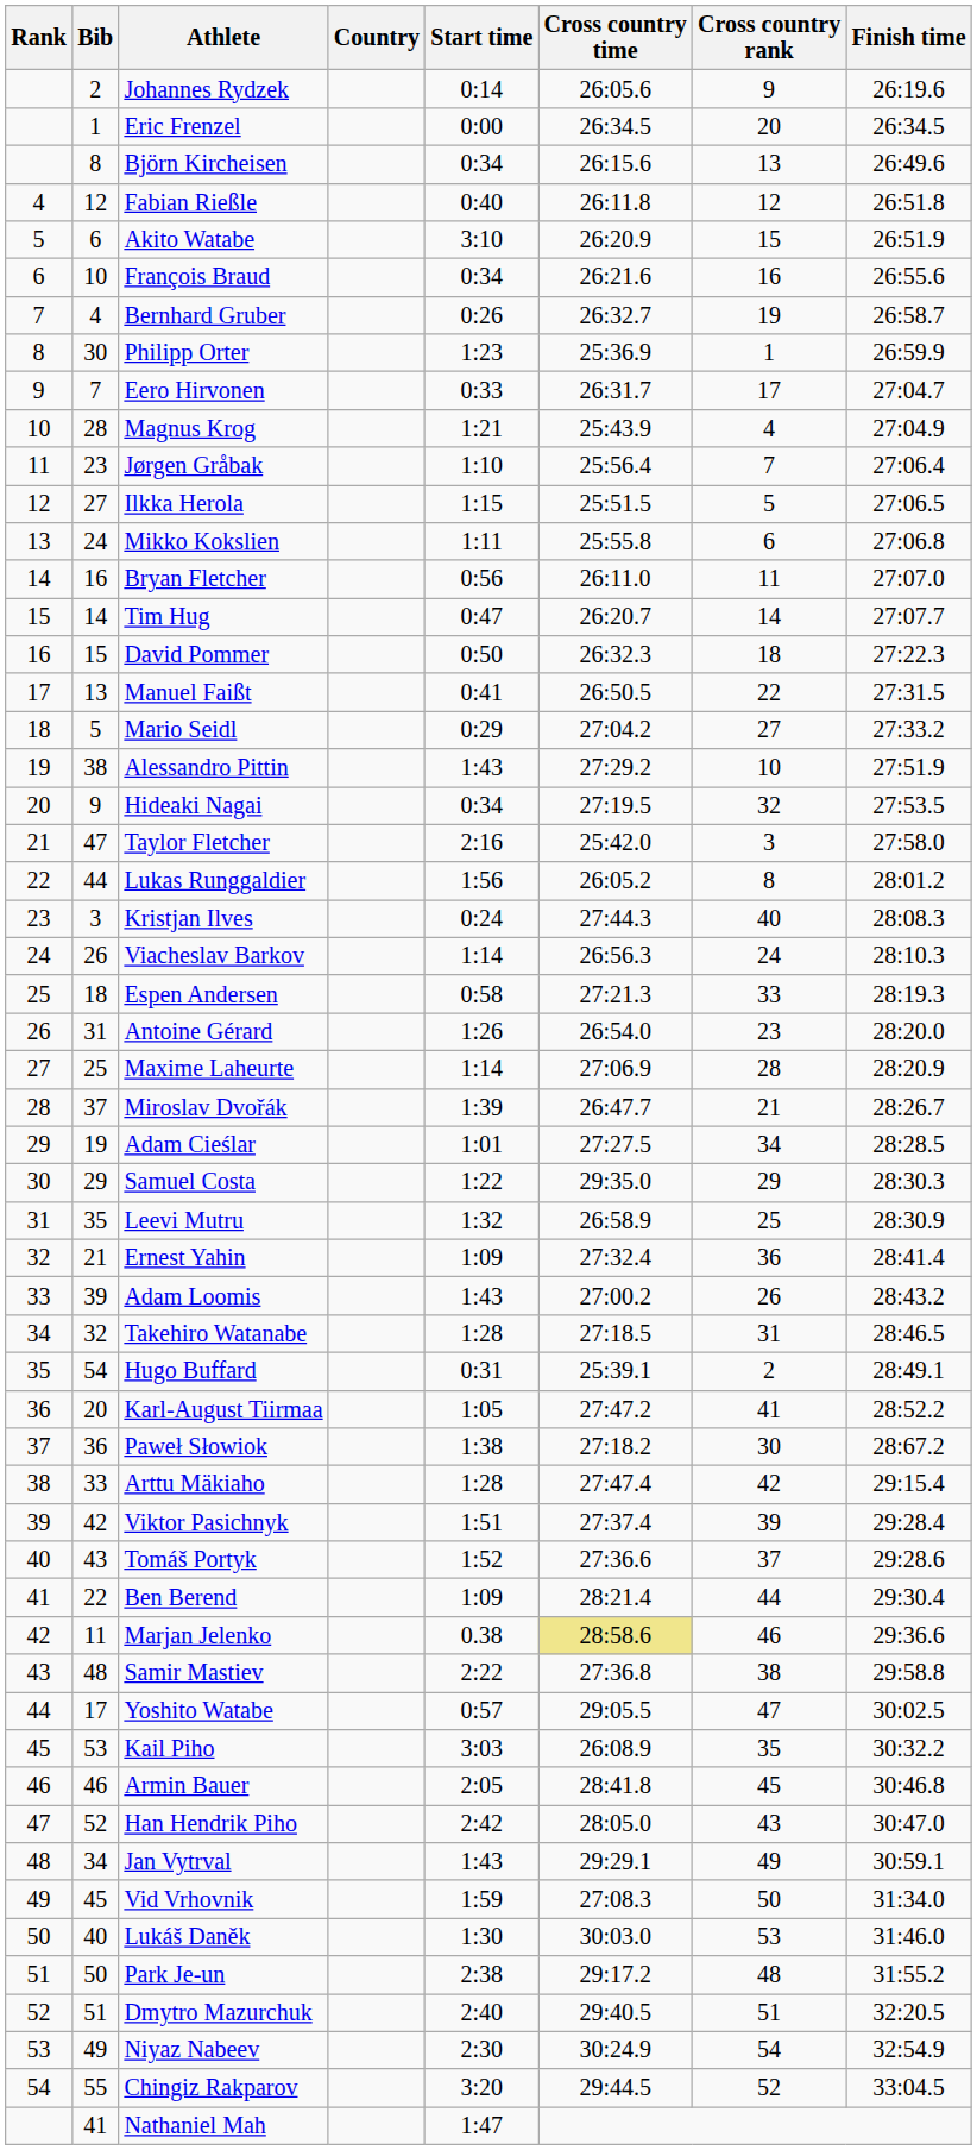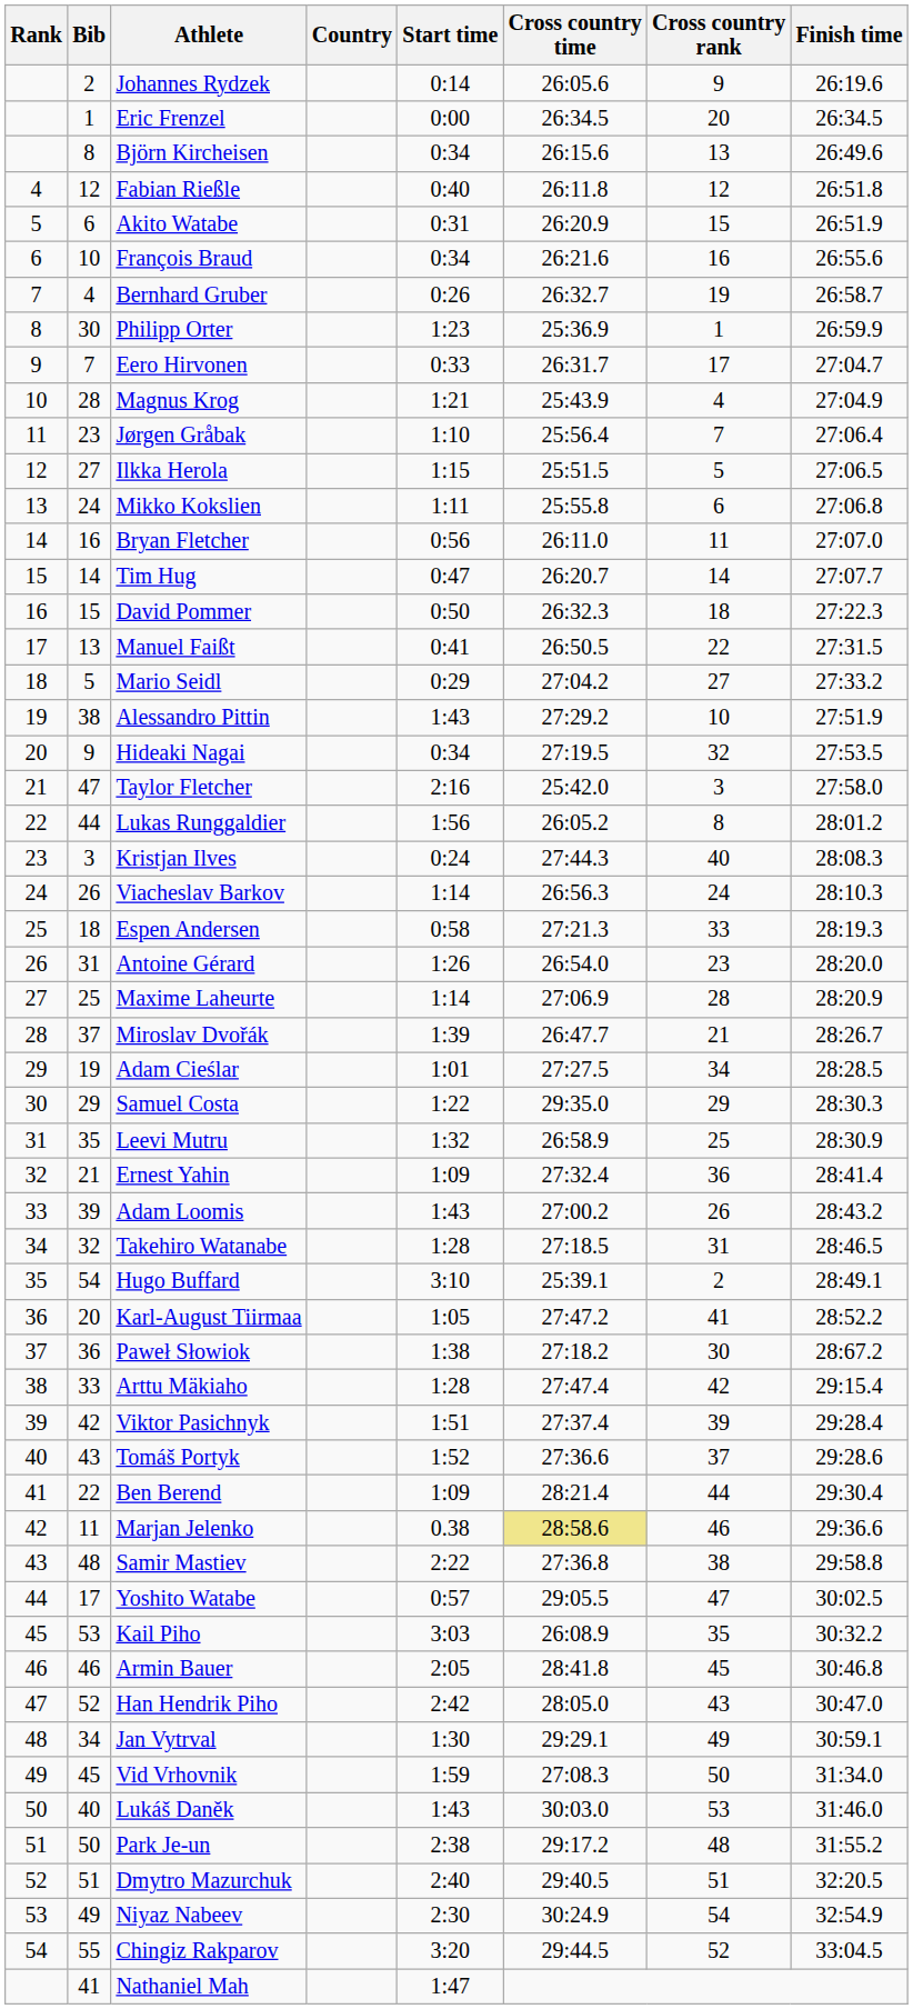 <table class="wikitable sortable" style="text-align:center">
 <tr>
 <th>Rank</th>
 <th>Bib</th>
 <th>Athlete</th>
 <th>Country</th>
 <th>Start time</th>
 <th>Cross country<br>time</th>
 <th>Cross country<br>rank</th>
 <th>Finish time</th>
 </tr>
 <tr>
 <td></td>
 <td>2</td>
 <td align=left><a href='#'>Johannes Rydzek</a></td>
 <td align=left></td>
 <td>0:14</td>
 <td>26:05.6</td>
 <td>9</td>
 <td>26:19.6</td>
 </tr>
 <tr>
 <td></td>
 <td>1</td>
 <td align=left><a href='#'>Eric Frenzel</a></td>
 <td align=left></td>
 <td>0:00</td>
 <td>26:34.5</td>
 <td>20</td>
 <td>26:34.5</td>
 </tr>
 <tr>
 <td></td>
 <td>8</td>
 <td align=left><a href='#'>Björn Kircheisen</a></td>
 <td align=left></td>
 <td>0:34</td>
 <td>26:15.6</td>
 <td>13</td>
 <td>26:49.6</td>
 </tr>
 <tr>
 <td>4</td>
 <td>12</td>
 <td align=left><a href='#'>Fabian Rießle</a></td>
 <td align=left></td>
 <td>0:40</td>
 <td>26:11.8</td>
 <td>12</td>
 <td>26:51.8</td>
 </tr>
 <tr>
 <td>5</td>
 <td>6</td>
 <td align=left><a href='#'>Akito Watabe</a></td>
 <td align=left></td>
-<td>3:10</td>
+<td>0:31</td>
 <td>26:20.9</td>
 <td>15</td>
 <td>26:51.9</td>
 </tr>
 <tr>
 <td>6</td>
 <td>10</td>
 <td align=left><a href='#'>François Braud</a></td>
 <td align=left></td>
 <td>0:34</td>
 <td>26:21.6</td>
 <td>16</td>
 <td>26:55.6</td>
 </tr>
 <tr>
 <td>7</td>
 <td>4</td>
 <td align=left><a href='#'>Bernhard Gruber</a></td>
 <td align=left></td>
 <td>0:26</td>
 <td>26:32.7</td>
 <td>19</td>
 <td>26:58.7</td>
 </tr>
 <tr>
 <td>8</td>
 <td>30</td>
 <td align=left><a href='#'>Philipp Orter</a></td>
 <td align=left></td>
 <td>1:23</td>
 <td>25:36.9</td>
 <td>1</td>
 <td>26:59.9</td>
 </tr>
 <tr>
 <td>9</td>
 <td>7</td>
 <td align=left><a href='#'>Eero Hirvonen</a></td>
 <td align=left></td>
 <td>0:33</td>
 <td>26:31.7</td>
 <td>17</td>
 <td>27:04.7</td>
 </tr>
 <tr>
 <td>10</td>
 <td>28</td>
 <td align=left><a href='#'>Magnus Krog</a></td>
 <td align=left></td>
 <td>1:21</td>
 <td>25:43.9</td>
 <td>4</td>
 <td>27:04.9</td>
 </tr>
 <tr>
 <td>11</td>
 <td>23</td>
 <td align=left><a href='#'>Jørgen Gråbak</a></td>
 <td align=left></td>
 <td>1:10</td>
 <td>25:56.4</td>
 <td>7</td>
 <td>27:06.4</td>
 </tr>
 <tr>
 <td>12</td>
 <td>27</td>
 <td align=left><a href='#'>Ilkka Herola</a></td>
 <td align=left></td>
 <td>1:15</td>
 <td>25:51.5</td>
 <td>5</td>
 <td>27:06.5</td>
 </tr>
 <tr>
 <td>13</td>
 <td>24</td>
 <td align=left><a href='#'>Mikko Kokslien</a></td>
 <td align=left></td>
 <td>1:11</td>
 <td>25:55.8</td>
 <td>6</td>
 <td>27:06.8</td>
 </tr>
 <tr>
 <td>14</td>
 <td>16</td>
 <td align=left><a href='#'>Bryan Fletcher</a></td>
 <td align=left></td>
 <td>0:56</td>
 <td>26:11.0</td>
 <td>11</td>
 <td>27:07.0</td>
 </tr>
 <tr>
 <td>15</td>
 <td>14</td>
 <td align=left><a href='#'>Tim Hug</a></td>
 <td align=left></td>
 <td>0:47</td>
 <td>26:20.7</td>
 <td>14</td>
 <td>27:07.7</td>
 </tr>
 <tr>
 <td>16</td>
 <td>15</td>
 <td align=left><a href='#'>David Pommer</a></td>
 <td align=left></td>
 <td>0:50</td>
 <td>26:32.3</td>
 <td>18</td>
 <td>27:22.3</td>
 </tr>
 <tr>
 <td>17</td>
 <td>13</td>
 <td align=left><a href='#'>Manuel Faißt</a></td>
 <td align=left></td>
 <td>0:41</td>
 <td>26:50.5</td>
 <td>22</td>
 <td>27:31.5</td>
 </tr>
 <tr>
 <td>18</td>
 <td>5</td>
 <td align=left><a href='#'>Mario Seidl</a></td>
 <td align=left></td>
 <td>0:29</td>
 <td>27:04.2</td>
 <td>27</td>
 <td>27:33.2</td>
 </tr>
 <tr>
 <td>19</td>
 <td>38</td>
 <td align=left><a href='#'>Alessandro Pittin</a></td>
 <td align=left></td>
 <td>1:43</td>
 <td>27:29.2</td>
 <td>10</td>
 <td>27:51.9</td>
 </tr>
 <tr>
 <td>20</td>
 <td>9</td>
 <td align=left><a href='#'>Hideaki Nagai</a></td>
 <td align=left></td>
 <td>0:34</td>
 <td>27:19.5</td>
 <td>32</td>
 <td>27:53.5</td>
 </tr>
 <tr>
 <td>21</td>
 <td>47</td>
 <td align=left><a href='#'>Taylor Fletcher</a></td>
 <td align=left></td>
 <td>2:16</td>
 <td>25:42.0</td>
 <td>3</td>
 <td>27:58.0</td>
 </tr>
 <tr>
 <td>22</td>
 <td>44</td>
 <td align=left><a href='#'>Lukas Runggaldier</a></td>
 <td align=left></td>
 <td>1:56</td>
 <td>26:05.2</td>
 <td>8</td>
 <td>28:01.2</td>
 </tr>
 <tr>
 <td>23</td>
 <td>3</td>
 <td align=left><a href='#'>Kristjan Ilves</a></td>
 <td align=left></td>
 <td>0:24</td>
 <td>27:44.3</td>
 <td>40</td>
 <td>28:08.3</td>
 </tr>
 <tr>
 <td>24</td>
 <td>26</td>
 <td align=left><a href='#'>Viacheslav Barkov</a></td>
 <td align=left></td>
 <td>1:14</td>
 <td>26:56.3</td>
 <td>24</td>
 <td>28:10.3</td>
 </tr>
 <tr>
 <td>25</td>
 <td>18</td>
 <td align=left><a href='#'>Espen Andersen</a></td>
 <td align=left></td>
 <td>0:58</td>
 <td>27:21.3</td>
 <td>33</td>
 <td>28:19.3</td>
 </tr>
 <tr>
 <td>26</td>
 <td>31</td>
 <td align=left><a href='#'>Antoine Gérard</a></td>
 <td align=left></td>
 <td>1:26</td>
 <td>26:54.0</td>
 <td>23</td>
 <td>28:20.0</td>
 </tr>
 <tr>
 <td>27</td>
 <td>25</td>
 <td align=left><a href='#'>Maxime Laheurte</a></td>
 <td align=left></td>
 <td>1:14</td>
 <td>27:06.9</td>
 <td>28</td>
 <td>28:20.9</td>
 </tr>
 <tr>
 <td>28</td>
 <td>37</td>
 <td align=left><a href='#'>Miroslav Dvořák</a></td>
 <td align=left></td>
 <td>1:39</td>
 <td>26:47.7</td>
 <td>21</td>
 <td>28:26.7</td>
 </tr>
 <tr>
 <td>29</td>
 <td>19</td>
 <td align=left><a href='#'>Adam Cieślar</a></td>
 <td align=left></td>
 <td>1:01</td>
 <td>27:27.5</td>
 <td>34</td>
 <td>28:28.5</td>
 </tr>
 <tr>
 <td>30</td>
 <td>29</td>
 <td align=left><a href='#'>Samuel Costa</a></td>
 <td align=left></td>
 <td>1:22</td>
 <td>29:35.0</td>
 <td>29</td>
 <td>28:30.3</td>
 </tr>
 <tr>
 <td>31</td>
 <td>35</td>
 <td align=left><a href='#'>Leevi Mutru</a></td>
 <td align=left></td>
 <td>1:32</td>
 <td>26:58.9</td>
 <td>25</td>
 <td>28:30.9</td>
 </tr>
 <tr>
 <td>32</td>
 <td>21</td>
 <td align=left><a href='#'>Ernest Yahin</a></td>
 <td align=left></td>
 <td>1:09</td>
 <td>27:32.4</td>
 <td>36</td>
 <td>28:41.4</td>
 </tr>
 <tr>
 <td>33</td>
 <td>39</td>
 <td align=left><a href='#'>Adam Loomis</a></td>
 <td align=left></td>
 <td>1:43</td>
 <td>27:00.2</td>
 <td>26</td>
 <td>28:43.2</td>
 </tr>
 <tr>
 <td>34</td>
 <td>32</td>
 <td align=left><a href='#'>Takehiro Watanabe</a></td>
 <td align=left></td>
 <td>1:28</td>
 <td>27:18.5</td>
 <td>31</td>
 <td>28:46.5</td>
 </tr>
 <tr>
 <td>35</td>
 <td>54</td>
 <td align=left><a href='#'>Hugo Buffard</a></td>
 <td align=left></td>
-<td>0:31</td>
+<td>3:10</td>
 <td>25:39.1</td>
 <td>2</td>
 <td>28:49.1</td>
 </tr>
 <tr>
 <td>36</td>
 <td>20</td>
 <td align=left><a href='#'>Karl-August Tiirmaa</a></td>
 <td align=left></td>
 <td>1:05</td>
 <td>27:47.2</td>
 <td>41</td>
 <td>28:52.2</td>
 </tr>
 <tr>
 <td>37</td>
 <td>36</td>
 <td align=left><a href='#'>Paweł Słowiok</a></td>
 <td align=left></td>
 <td>1:38</td>
 <td>27:18.2</td>
 <td>30</td>
 <td>28:67.2</td>
 </tr>
 <tr>
 <td>38</td>
 <td>33</td>
 <td align=left><a href='#'>Arttu Mäkiaho</a></td>
 <td align=left></td>
 <td>1:28</td>
 <td>27:47.4</td>
 <td>42</td>
 <td>29:15.4</td>
 </tr>
 <tr>
 <td>39</td>
 <td>42</td>
 <td align=left><a href='#'>Viktor Pasichnyk</a></td>
 <td align=left></td>
 <td>1:51</td>
 <td>27:37.4</td>
 <td>39</td>
 <td>29:28.4</td>
 </tr>
 <tr>
 <td>40</td>
 <td>43</td>
 <td align=left><a href='#'>Tomáš Portyk</a></td>
 <td align=left></td>
 <td>1:52</td>
 <td>27:36.6</td>
 <td>37</td>
 <td>29:28.6</td>
 </tr>
 <tr>
 <td>41</td>
 <td>22</td>
 <td align=left><a href='#'>Ben Berend</a></td>
 <td align=left></td>
 <td>1:09</td>
 <td>28:21.4</td>
 <td>44</td>
 <td>29:30.4</td>
 </tr>
 <tr>
 <td>42</td>
 <td>11</td>
 <td align=left><a href='#'>Marjan Jelenko</a></td>
 <td align=left></td>
 <td>0.38</td>
 <td style="background: khaki;">28:58.6</td>
 <td>46</td>
 <td>29:36.6</td>
 </tr>
 <tr>
 <td>43</td>
 <td>48</td>
 <td align=left><a href='#'>Samir Mastiev</a></td>
 <td align=left></td>
 <td>2:22</td>
 <td>27:36.8</td>
 <td>38</td>
 <td>29:58.8</td>
 </tr>
 <tr>
 <td>44</td>
 <td>17</td>
 <td align=left><a href='#'>Yoshito Watabe</a></td>
 <td align=left></td>
 <td>0:57</td>
 <td>29:05.5</td>
 <td>47</td>
 <td>30:02.5</td>
 </tr>
 <tr>
 <td>45</td>
 <td>53</td>
 <td align=left><a href='#'>Kail Piho</a></td>
 <td align=left></td>
 <td>3:03</td>
 <td>26:08.9</td>
 <td>35</td>
 <td>30:32.2</td>
 </tr>
 <tr>
 <td>46</td>
 <td>46</td>
 <td align=left><a href='#'>Armin Bauer</a></td>
 <td align=left></td>
 <td>2:05</td>
 <td>28:41.8</td>
 <td>45</td>
 <td>30:46.8</td>
 </tr>
 <tr>
 <td>47</td>
 <td>52</td>
 <td align=left><a href='#'>Han Hendrik Piho</a></td>
 <td align=left></td>
 <td>2:42</td>
 <td>28:05.0</td>
 <td>43</td>
 <td>30:47.0</td>
 </tr>
 <tr>
 <td>48</td>
 <td>34</td>
 <td align=left><a href='#'>Jan Vytrval</a></td>
 <td align=left></td>
-<td>1:43</td>
+<td>1:30</td>
 <td>29:29.1</td>
 <td>49</td>
 <td>30:59.1</td>
 </tr>
 <tr>
 <td>49</td>
 <td>45</td>
 <td align=left><a href='#'>Vid Vrhovnik</a></td>
 <td align=left></td>
 <td>1:59</td>
 <td>27:08.3</td>
 <td>50</td>
 <td>31:34.0</td>
 </tr>
 <tr>
 <td>50</td>
 <td>40</td>
 <td align=left><a href='#'>Lukáš Daněk</a></td>
 <td align=left></td>
-<td>1:30</td>
+<td>1:43</td>
 <td>30:03.0</td>
 <td>53</td>
 <td>31:46.0</td>
 </tr>
 <tr>
 <td>51</td>
 <td>50</td>
 <td align=left><a href='#'>Park Je-un</a></td>
 <td align=left></td>
 <td>2:38</td>
 <td>29:17.2</td>
 <td>48</td>
 <td>31:55.2</td>
 </tr>
 <tr>
 <td>52</td>
 <td>51</td>
 <td align=left><a href='#'>Dmytro Mazurchuk</a></td>
 <td align=left></td>
 <td>2:40</td>
 <td>29:40.5</td>
 <td>51</td>
 <td>32:20.5</td>
 </tr>
 <tr>
 <td>53</td>
 <td>49</td>
 <td align=left><a href='#'>Niyaz Nabeev</a></td>
 <td align=left></td>
 <td>2:30</td>
 <td>30:24.9</td>
 <td>54</td>
 <td>32:54.9</td>
 </tr>
 <tr>
 <td>54</td>
 <td>55</td>
 <td align=left><a href='#'>Chingiz Rakparov</a></td>
 <td align=left></td>
 <td>3:20</td>
 <td>29:44.5</td>
 <td>52</td>
 <td>33:04.5</td>
 </tr>
 <tr>
 <td></td>
 <td>41</td>
 <td align=left><a href='#'>Nathaniel Mah</a></td>
 <td align=left></td>
 <td>1:47</td>
 <td colspan=3></td>
 </tr>
 </table>
